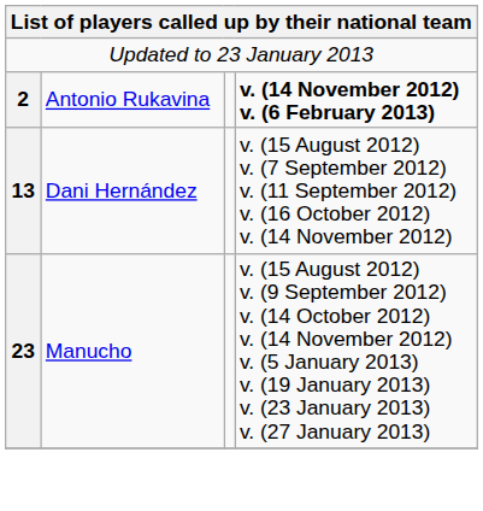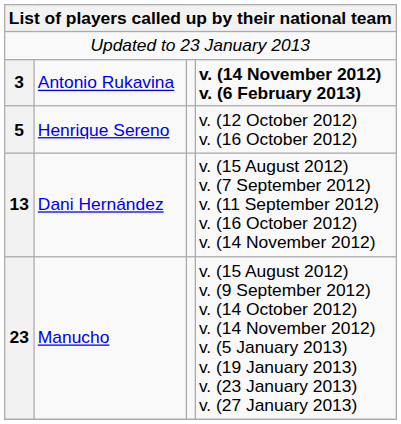 <table class="wikitable collapsible collapsed" style="font-size: 85%">
 <tr>
 <th colspan="4">List of players called up by their national team</th>
 </tr>
 <tr>
 <td colspan="4" align="center"><em>Updated to 23 January 2013</em></td>
 </tr>
 <tr>
-<th>2</th>
+<th>3</th>
 <td><a href='#'>Antonio Rukavina</a></td>
 <td></td>
 <td><strong>v.  (14 November 2012)<br>v.  (6 February 2013)</strong></td>
+</tr>
+<tr>
+<th>5</th>
+<td><a href='#'>Henrique Sereno</a></td>
+<td></td>
+<td>v.  (12 October 2012)<br>v.  (16 October 2012)</td>
 </tr>
 <tr>
 <th>13</th>
 <td><a href='#'>Dani Hernández</a></td>
 <td></td>
 <td>v.  (15 August 2012)<br>v.  (7 September 2012)<br>v.  (11 September 2012)<br>v.  (16 October 2012)<br>v.  (14 November 2012)</td>
 </tr>
 <tr>
 <th>23</th>
 <td><a href='#'>Manucho</a></td>
 <td></td>
 <td>v.  (15 August 2012)<br>v.  (9 September 2012)<br>v.  (14 October 2012)<br>v.  (14 November 2012)<br>v.  (5 January 2013)<br>v.  (19 January 2013)<br>v.  (23 January 2013)<br>v.  (27 January 2013)</td>
 </tr>
 <tr>
 </tr>
 </table>
